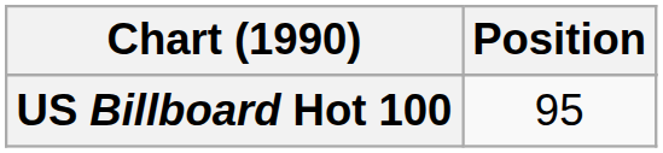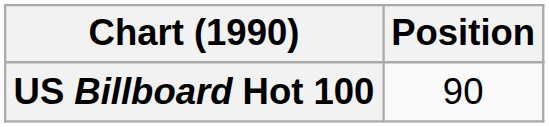 <table class="wikitable sortable plainrowheaders">
 <tr>
 <th>Chart (1990)</th>
 <th>Position</th>
 </tr>
 <tr>
 </tr>
 <tr>
 <th scope="row">US <em>Billboard</em> Hot 100</th>
-<td align="center">95</td>
+<td align="center">90</td>
 </tr>
 </table>
